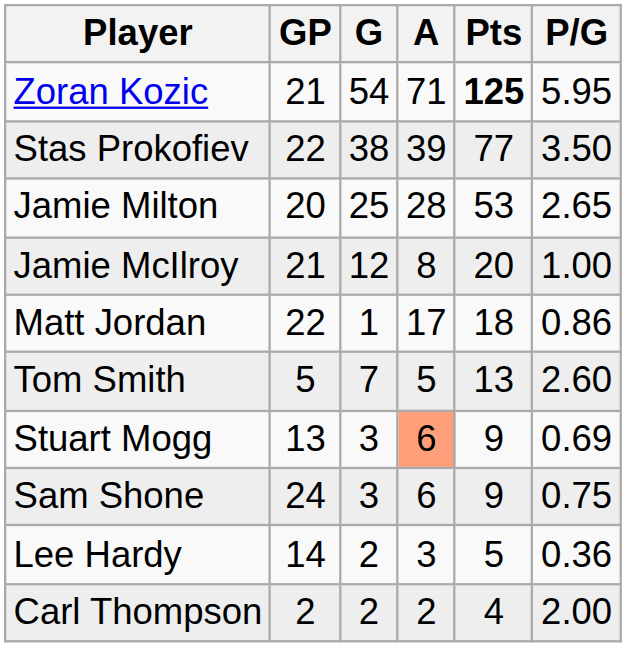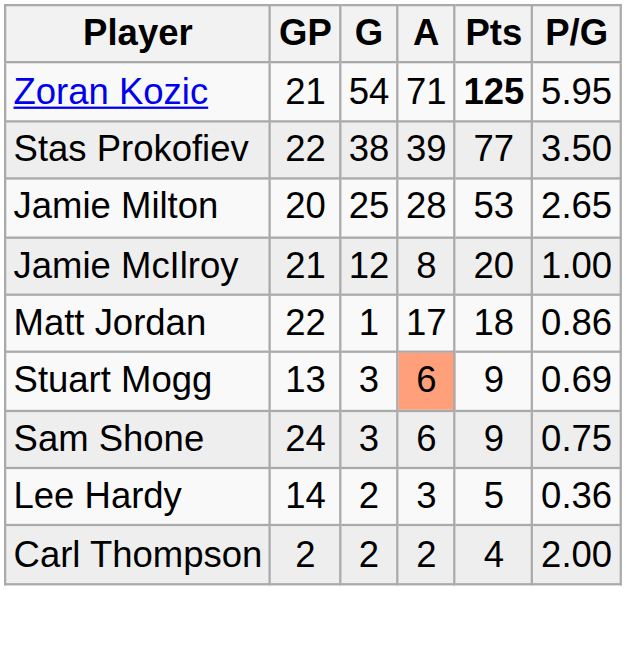 <table class="wikitable" style="text-align:center">
 <tr>
 <th align="left">Player</th>
 <th>GP</th>
 <th>G</th>
 <th>A</th>
 <th>Pts</th>
 <th>P/G</th>
 </tr>
 <tr>
 <td align="left"><a href='#'>Zoran Kozic</a></td>
 <td>21</td>
 <td>54</td>
 <td>71</td>
 <td><strong>125</strong></td>
 <td>5.95</td>
 </tr>
 <tr bgcolor="#eeeeee">
 <td align="left">Stas Prokofiev</td>
 <td>22</td>
 <td>38</td>
 <td>39</td>
 <td>77</td>
 <td>3.50</td>
 </tr>
 <tr>
 <td align="left">Jamie Milton</td>
 <td>20</td>
 <td>25</td>
 <td>28</td>
 <td>53</td>
 <td>2.65</td>
 </tr>
 <tr bgcolor="#eeeeee">
 <td align="left">Jamie McIlroy</td>
 <td>21</td>
 <td>12</td>
 <td>8</td>
 <td>20</td>
 <td>1.00</td>
 </tr>
 <tr>
 <td align="left">Matt Jordan</td>
 <td>22</td>
 <td>1</td>
 <td>17</td>
 <td>18</td>
 <td>0.86</td>
 </tr>
-<tr bgcolor="#eeeeee">
-<td align="left">Tom Smith</td>
-<td>5</td>
-<td>7</td>
-<td>5</td>
-<td>13</td>
-<td>2.60</td>
-</tr>
 <tr>
 <td align="left">Stuart Mogg</td>
 <td>13</td>
 <td>3</td>
 <td style="background: lightsalmon;">6</td>
 <td>9</td>
 <td>0.69</td>
 </tr>
 <tr bgcolor="#eeeeee">
 <td align="left">Sam Shone</td>
 <td>24</td>
 <td>3</td>
 <td>6</td>
 <td>9</td>
 <td>0.75</td>
 </tr>
 <tr>
 <td align="left">Lee Hardy</td>
 <td>14</td>
 <td>2</td>
 <td>3</td>
 <td>5</td>
 <td>0.36</td>
 </tr>
 <tr bgcolor="#eeeeee">
 <td align="left">Carl Thompson</td>
 <td>2</td>
 <td>2</td>
 <td>2</td>
 <td>4</td>
 <td>2.00</td>
 </tr>
 </table>
